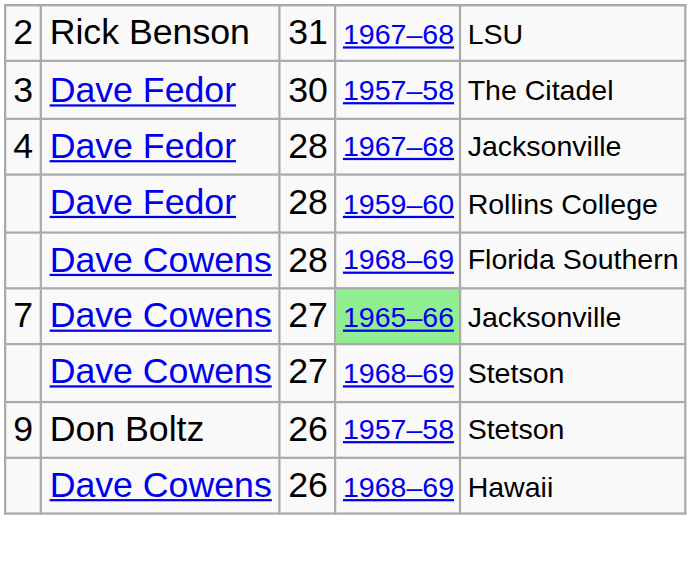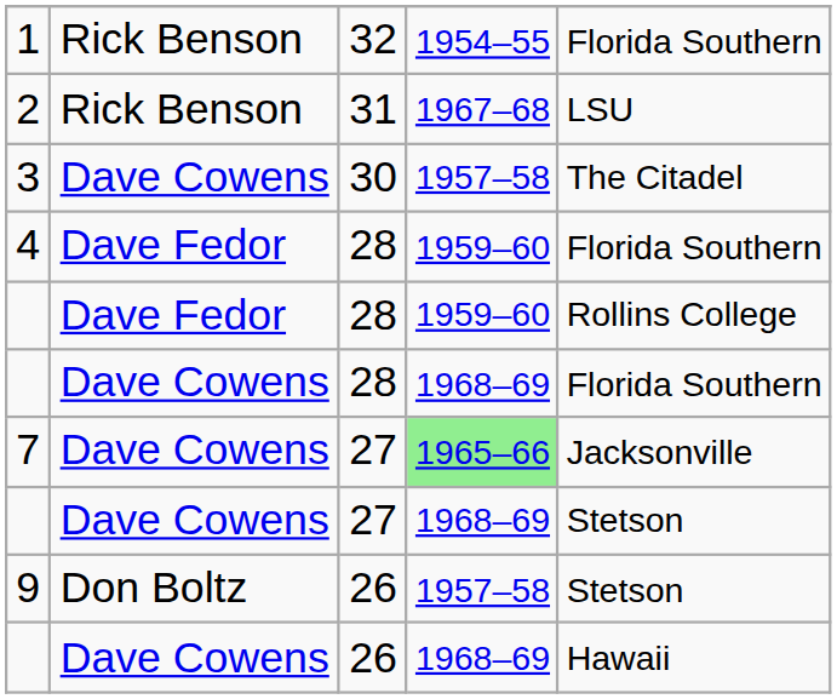 <table class="wikitable">
 <tr>
+</tr>
+<tr>
+<td>1</td>
+<td>Rick Benson</td>
+<td>32</td>
+<td style="font-size:80%;"><a href='#'>1954–55</a></td>
+<td style="font-size:80%;">Florida Southern</td>
 </tr>
 <tr>
 <td>2</td>
 <td>Rick Benson</td>
 <td>31</td>
 <td style="font-size:80%;"><a href='#'>1967–68</a></td>
 <td style="font-size:80%;">LSU</td>
 </tr>
 <tr>
 <td>3</td>
-<td><a href='#'>Dave Fedor</a></td>
+<td><a href='#'>Dave Cowens</a></td>
 <td>30</td>
 <td style="font-size:80%;"><a href='#'>1957–58</a></td>
 <td style="font-size:80%;">The Citadel</td>
 </tr>
 <tr>
 <td>4</td>
 <td><a href='#'>Dave Fedor</a></td>
 <td>28</td>
-<td style="font-size:80%;"><a href='#'>1967–68</a></td>
-<td style="font-size:80%;">Jacksonville</td>
+<td style="font-size:80%;"><a href='#'>1959–60</a></td>
+<td style="font-size:80%;">Florida Southern</td>
 </tr>
 <tr>
 <td></td>
 <td><a href='#'>Dave Fedor</a></td>
 <td>28</td>
 <td style="font-size:80%;"><a href='#'>1959–60</a></td>
 <td style="font-size:80%;">Rollins College</td>
 </tr>
 <tr>
 <td></td>
 <td><a href='#'>Dave Cowens</a></td>
 <td>28</td>
 <td style="font-size:80%;"><a href='#'>1968–69</a></td>
 <td style="font-size:80%;">Florida Southern</td>
 </tr>
 <tr>
 <td>7</td>
 <td><a href='#'>Dave Cowens</a></td>
 <td>27</td>
 <td style="background: lightgreen; font-size:80%;"><a href='#'>1965–66</a></td>
 <td style="font-size:80%;">Jacksonville</td>
 </tr>
 <tr>
 <td></td>
 <td><a href='#'>Dave Cowens</a></td>
 <td>27</td>
 <td style="font-size:80%;"><a href='#'>1968–69</a></td>
 <td style="font-size:80%;">Stetson</td>
 </tr>
 <tr>
 <td>9</td>
 <td>Don Boltz</td>
 <td>26</td>
 <td style="font-size:80%;"><a href='#'>1957–58</a></td>
 <td style="font-size:80%;">Stetson</td>
 </tr>
 <tr>
 <td></td>
 <td><a href='#'>Dave Cowens</a></td>
 <td>26</td>
 <td style="font-size:80%;"><a href='#'>1968–69</a></td>
 <td style="font-size:80%;">Hawaii</td>
 </tr>
 </table>
